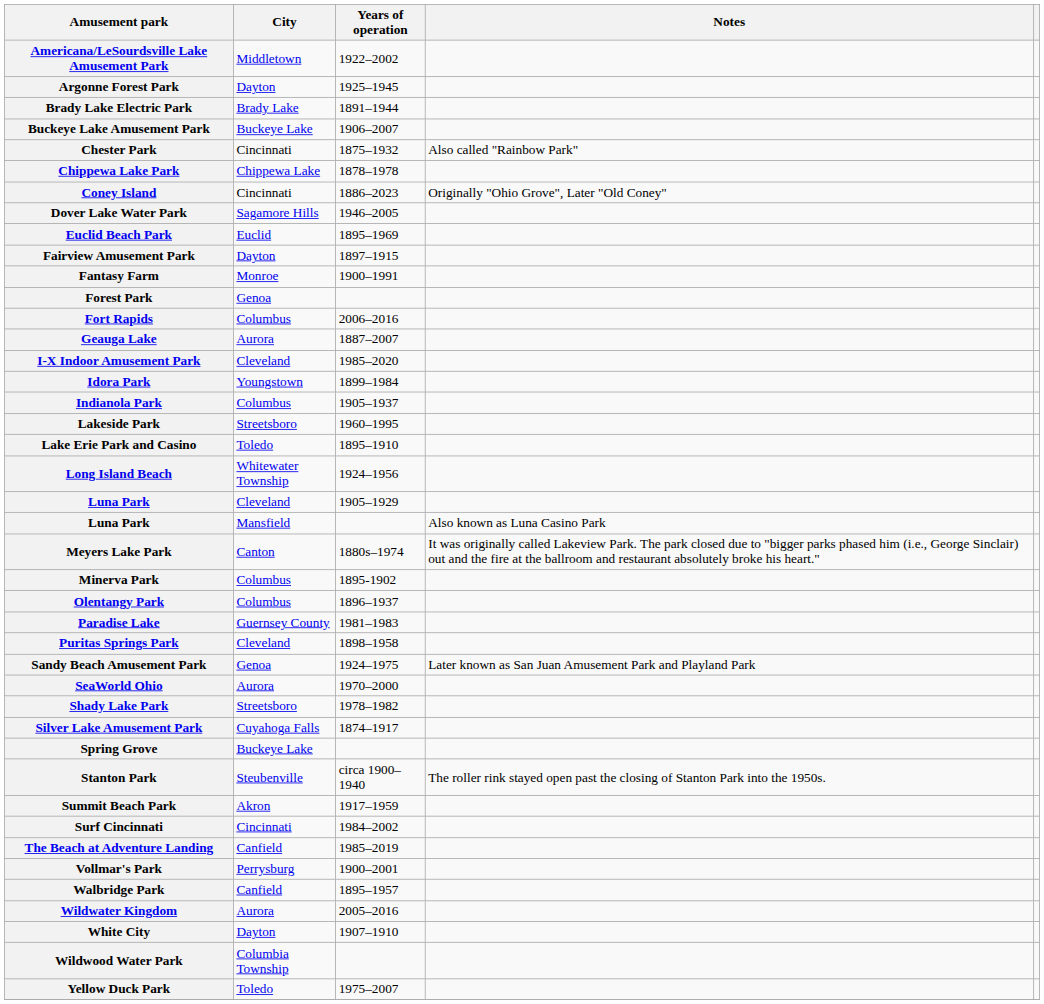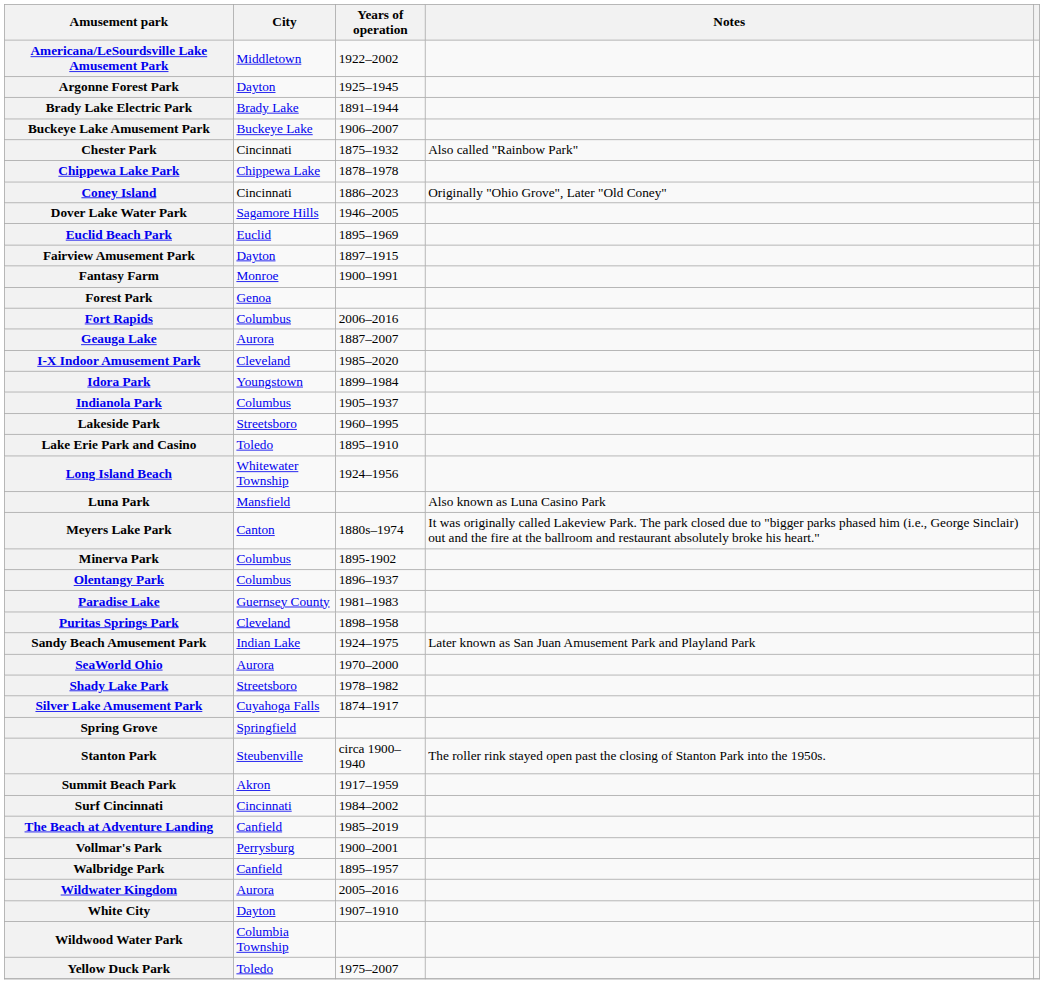 <table class="wikitable plainrowheaders sortable">
 <tr>
 <th scope="col">Amusement park</th>
 <th scope="col">City</th>
 <th scope="col">Years of operation</th>
 <th scope="col" class="unsortable">Notes</th>
 <th scope="col" class="unsortable"></th>
 </tr>
 <tr>
 <th scope="row"><a href='#'>Americana/LeSourdsville Lake Amusement Park</a></th>
 <td><a href='#'>Middletown</a></td>
 <td>1922–2002</td>
 <td></td>
 <td style="text-align:center;"></td>
 </tr>
 <tr>
 <th scope="row">Argonne Forest Park</th>
 <td><a href='#'>Dayton</a></td>
 <td>1925–1945</td>
 <td></td>
 <td style="text-align:center;"></td>
 </tr>
 <tr>
 <th scope="row">Brady Lake Electric Park</th>
 <td><a href='#'>Brady Lake</a></td>
 <td>1891–1944</td>
 <td></td>
 <td style="text-align:center;"></td>
 </tr>
 <tr>
 <th scope="row">Buckeye Lake Amusement Park</th>
 <td><a href='#'>Buckeye Lake</a></td>
 <td>1906–2007</td>
 <td></td>
 <td style="text-align:center;"></td>
 </tr>
 <tr>
 <th scope="row">Chester Park</th>
 <td>Cincinnati</td>
 <td>1875–1932</td>
 <td>Also called "Rainbow Park"</td>
 <td></td>
 </tr>
 <tr>
 <th scope="row"><a href='#'>Chippewa Lake Park</a></th>
 <td><a href='#'>Chippewa Lake</a></td>
 <td>1878–1978</td>
 <td></td>
 <td style="text-align:center;"></td>
 </tr>
 <tr>
 <th scope="row"><a href='#'>Coney Island</a></th>
 <td>Cincinnati</td>
 <td>1886–2023</td>
 <td>Originally "Ohio Grove", Later "Old Coney"</td>
 <td></td>
 </tr>
 <tr>
 <th scope="row">Dover Lake Water Park</th>
 <td><a href='#'>Sagamore Hills</a></td>
 <td>1946–2005</td>
 <td></td>
 <td style="text-align:center;"></td>
 </tr>
 <tr>
 <th scope="row"><a href='#'>Euclid Beach Park</a></th>
 <td><a href='#'>Euclid</a></td>
 <td>1895–1969</td>
 <td></td>
 <td style="text-align:center;"></td>
 </tr>
 <tr>
 <th scope="row">Fairview Amusement Park</th>
 <td><a href='#'>Dayton</a></td>
 <td>1897–1915</td>
 <td></td>
 <td style="text-align:center;"></td>
 </tr>
 <tr>
 <th scope="row">Fantasy Farm</th>
 <td><a href='#'>Monroe</a></td>
 <td>1900–1991</td>
 <td></td>
 <td style="text-align:center;"></td>
 </tr>
 <tr>
 <th scope="row">Forest Park</th>
 <td><a href='#'>Genoa</a></td>
 <td></td>
 <td style="text-align:center;"></td>
 </tr>
 <tr>
 <th scope="row"><a href='#'>Fort Rapids</a></th>
 <td><a href='#'>Columbus</a></td>
 <td>2006–2016</td>
 <td></td>
 <td style="text-align:center;"></td>
 </tr>
 <tr>
 <th scope="row"><a href='#'>Geauga Lake</a></th>
 <td><a href='#'>Aurora</a></td>
 <td>1887–2007</td>
 <td></td>
 <td style="text-align:center;"></td>
 </tr>
 <tr>
 <th scope="row"><a href='#'>I-X Indoor Amusement Park</a></th>
 <td><a href='#'>Cleveland</a></td>
 <td>1985–2020</td>
 <td></td>
 <td style="text-align:center;"></td>
 </tr>
 <tr>
 <th scope="row"><a href='#'>Idora Park</a></th>
 <td><a href='#'>Youngstown</a></td>
 <td>1899–1984</td>
 <td></td>
 <td style="text-align:center;"></td>
 </tr>
 <tr>
 <th scope="row"><a href='#'>Indianola Park</a></th>
 <td><a href='#'>Columbus</a></td>
 <td>1905–1937</td>
 <td></td>
 <td style="text-align:center;"></td>
 </tr>
 <tr>
 <th scope="row">Lakeside Park</th>
 <td><a href='#'>Streetsboro</a></td>
 <td>1960–1995</td>
 <td></td>
 <td style="text-align:center;"></td>
 </tr>
 <tr>
 <th scope="row">Lake Erie Park and Casino</th>
 <td><a href='#'>Toledo</a></td>
 <td>1895–1910</td>
 <td></td>
 <td style="text-align:center;"></td>
 </tr>
 <tr>
 <th scope="row"><a href='#'>Long Island Beach</a></th>
 <td><a href='#'>Whitewater Township</a></td>
 <td>1924–1956</td>
 <td></td>
 <td style="text-align:center;"></td>
 </tr>
 <tr>
-<th scope="row"><a href='#'>Luna Park</a></th>
-<td><a href='#'>Cleveland</a></td>
-<td>1905–1929</td>
-<td></td>
-<td style="text-align:center;"></td>
-</tr>
-<tr>
 <th scope="row">Luna Park</th>
 <td><a href='#'>Mansfield</a></td>
 <td></td>
 <td>Also known as Luna Casino Park</td>
 <td style="text-align:center;"></td>
 </tr>
 <tr>
 <th scope="row">Meyers Lake Park</th>
 <td><a href='#'>Canton</a></td>
 <td>1880s–1974</td>
 <td>It was originally called Lakeview Park. The park closed due to "bigger parks phased him (i.e., George Sinclair) out and the fire at the ballroom and restaurant absolutely broke his heart."</td>
 <td style="text-align:center;"></td>
 </tr>
 <tr>
 <th scope="row">Minerva Park</th>
 <td><a href='#'>Columbus</a></td>
 <td>1895-1902</td>
 <td></td>
 <td style="text-align:center;"></td>
 </tr>
 <tr>
 <th scope="row"><a href='#'>Olentangy Park</a></th>
 <td><a href='#'>Columbus</a></td>
 <td>1896–1937</td>
 <td></td>
 <td style="text-align:center;"></td>
 </tr>
 <tr>
 <th scope="row"><a href='#'>Paradise Lake</a></th>
 <td><a href='#'>Guernsey County</a></td>
 <td>1981–1983</td>
 <td></td>
 <td style="text-align:center;"></td>
 </tr>
 <tr>
 <th scope="row"><a href='#'>Puritas Springs Park</a></th>
 <td><a href='#'>Cleveland</a></td>
 <td>1898–1958</td>
 <td></td>
 <td style="text-align:center;"></td>
 </tr>
 <tr>
 <th scope="row">Sandy Beach Amusement Park</th>
-<td><a href='#'>Genoa</a></td>
+<td><a href='#'>Indian Lake</a></td>
 <td>1924–1975</td>
 <td>Later known as San Juan Amusement Park and Playland Park</td>
 <td style="text-align:center;"></td>
 </tr>
 <tr>
 <th scope="row"><a href='#'>SeaWorld Ohio</a></th>
 <td><a href='#'>Aurora</a></td>
 <td>1970–2000</td>
 <td></td>
 <td style="text-align:center;"></td>
 </tr>
 <tr>
 <th scope="row"><a href='#'>Shady Lake Park</a></th>
 <td><a href='#'>Streetsboro</a></td>
 <td>1978–1982</td>
 <td></td>
 <td style="text-align:center;"></td>
 </tr>
 <tr>
 <th scope="row"><a href='#'>Silver Lake Amusement Park</a></th>
 <td><a href='#'>Cuyahoga Falls</a></td>
 <td>1874–1917</td>
 <td></td>
 <td style="text-align:center;"></td>
 </tr>
 <tr>
 <th scope="row">Spring Grove</th>
-<td><a href='#'>Buckeye Lake</a></td>
+<td><a href='#'>Springfield</a></td>
 <td></td>
 <td></td>
 <td style="text-align:center;"></td>
 </tr>
 <tr>
 <th scope="row">Stanton Park</th>
 <td><a href='#'>Steubenville</a></td>
 <td>circa 1900–1940</td>
 <td>The roller rink stayed open past the closing of Stanton Park into the 1950s.</td>
 <td style="text-align:center;"></td>
 </tr>
 <tr>
 <th scope="row">Summit Beach Park</th>
 <td><a href='#'>Akron</a></td>
 <td>1917–1959</td>
 <td></td>
 <td style="text-align:center;"></td>
 </tr>
 <tr>
 <th scope="row">Surf Cincinnati</th>
 <td><a href='#'>Cincinnati</a></td>
 <td>1984–2002</td>
 <td></td>
 <td style="text-align:center;"></td>
 </tr>
 <tr>
 <th scope="row"><a href='#'>The Beach at Adventure Landing</a></th>
 <td><a href='#'>Canfield</a></td>
 <td>1985–2019</td>
 <td></td>
 <td style="text-align:center;"></td>
 </tr>
 <tr>
 <th scope="row">Vollmar's Park</th>
 <td><a href='#'>Perrysburg</a></td>
 <td>1900–2001</td>
 <td></td>
 <td style="text-align:center;"></td>
 </tr>
 <tr>
 <th scope="row">Walbridge Park</th>
 <td><a href='#'>Canfield</a></td>
 <td>1895–1957</td>
 <td></td>
 <td style="text-align:center;"></td>
 </tr>
 <tr>
 <th scope="row"><a href='#'>Wildwater Kingdom</a></th>
 <td><a href='#'>Aurora</a></td>
 <td>2005–2016</td>
 <td></td>
 <td style="text-align:center;"></td>
 </tr>
 <tr>
 <th scope="row">White City</th>
 <td><a href='#'>Dayton</a></td>
 <td>1907–1910</td>
 <td></td>
 <td style="text-align:center;"></td>
 </tr>
 <tr>
 <th scope="row">Wildwood Water Park</th>
 <td><a href='#'>Columbia Township</a></td>
 <td></td>
 <td></td>
 <td style="text-align:center;"></td>
 </tr>
 <tr>
 <th scope="row">Yellow Duck Park</th>
 <td><a href='#'>Toledo</a></td>
 <td>1975–2007</td>
 <td></td>
 <td style="text-align:center;"></td>
 </tr>
 <tr>
 </tr>
 </table>
